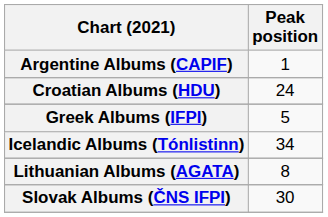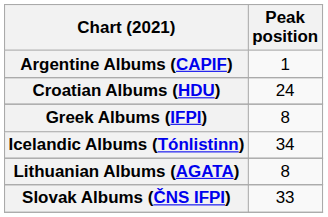 <table class="wikitable sortable plainrowheaders" style="text-align:center">
 <tr>
 <th scope="col">Chart (2021)</th>
 <th scope="col">Peak<br>position</th>
 </tr>
 <tr>
 <th scope="row">Argentine Albums (<a href='#'>CAPIF</a>)</th>
 <td>1</td>
 </tr>
 <tr>
 </tr>
 <tr>
 </tr>
 <tr>
 </tr>
 <tr>
 </tr>
 <tr>
 </tr>
 <tr>
 <th scope="row">Croatian Albums (<a href='#'>HDU</a>)</th>
 <td>24</td>
 </tr>
 <tr>
 </tr>
 <tr>
 </tr>
 <tr>
 </tr>
 <tr>
 </tr>
 <tr>
 </tr>
 <tr>
 </tr>
 <tr>
 <th scope="row">Greek Albums (<a href='#'>IFPI</a>)</th>
-<td>5</td>
+<td>8</td>
 </tr>
 <tr>
 <th scope="row">Icelandic Albums (<a href='#'>Tónlistinn</a>)</th>
 <td>34</td>
 </tr>
 <tr>
 </tr>
 <tr>
 </tr>
 <tr>
 <th scope="row">Lithuanian Albums (<a href='#'>AGATA</a>)</th>
 <td>8</td>
 </tr>
 <tr>
 </tr>
 <tr>
 </tr>
 <tr>
 </tr>
 <tr>
 </tr>
 <tr>
 </tr>
 <tr>
 <th scope="row">Slovak Albums (<a href='#'>ČNS IFPI</a>)</th>
-<td>30</td>
+<td>33</td>
 </tr>
 <tr>
 </tr>
 <tr>
 </tr>
 <tr>
 </tr>
 <tr>
 </tr>
 <tr>
 </tr>
 <tr>
 </tr>
 </table>
